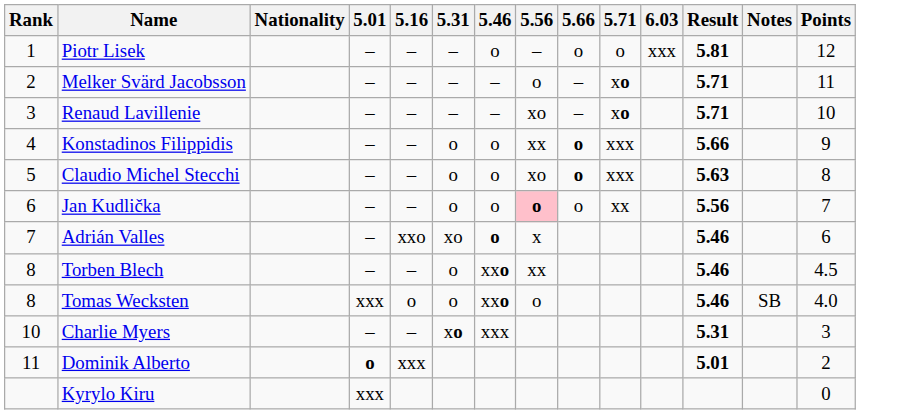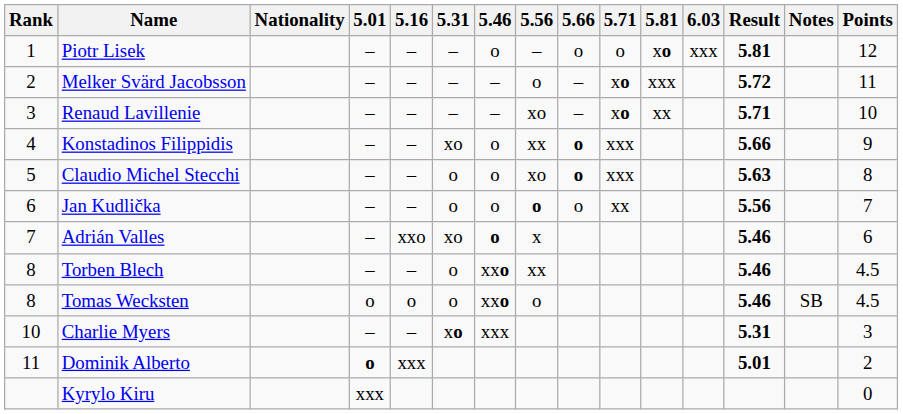 <table class="wikitable sortable" style="text-align:center; font-size:95%">
 <tr>
 <th>Rank</th>
 <th>Name</th>
 <th>Nationality</th>
 <th>5.01</th>
 <th>5.16</th>
 <th>5.31</th>
 <th>5.46</th>
 <th>5.56</th>
 <th>5.66</th>
 <th>5.71</th>
+<th>5.81</th>
 <th>6.03</th>
 <th>Result</th>
 <th>Notes</th>
 <th>Points</th>
 </tr>
 <tr>
 <td>1</td>
 <td align=left><a href='#'>Piotr Lisek</a></td>
 <td align=left></td>
 <td>–</td>
 <td>–</td>
 <td>–</td>
 <td>o</td>
 <td>–</td>
 <td>o</td>
 <td>o</td>
+<td>x<strong>o</strong></td>
 <td>xxx</td>
 <td><strong>5.81</strong></td>
 <td></td>
 <td>12</td>
 </tr>
 <tr>
 <td>2</td>
 <td align=left><a href='#'>Melker Svärd Jacobsson</a></td>
 <td align=left></td>
 <td>–</td>
 <td>–</td>
 <td>–</td>
 <td>–</td>
 <td>o</td>
 <td>–</td>
 <td>x<strong>o</strong></td>
+<td>xxx</td>
 <td></td>
-<td><strong>5.71</strong></td>
+<td><strong>5.72</strong></td>
 <td></td>
 <td>11</td>
 </tr>
 <tr>
 <td>3</td>
 <td align=left><a href='#'>Renaud Lavillenie</a></td>
 <td align=left></td>
 <td>–</td>
 <td>–</td>
 <td>–</td>
 <td>–</td>
 <td>xo</td>
 <td>–</td>
 <td>x<strong>o</strong></td>
+<td>xx</td>
 <td></td>
 <td><strong>5.71</strong></td>
 <td></td>
 <td>10</td>
 </tr>
 <tr>
 <td>4</td>
 <td align=left><a href='#'>Konstadinos Filippidis</a></td>
 <td align=left></td>
 <td>–</td>
 <td>–</td>
-<td>o</td>
+<td>xo</td>
 <td>o</td>
 <td>xx</td>
 <td><strong>o</strong></td>
 <td>xxx</td>
+<td></td>
 <td></td>
 <td><strong>5.66</strong></td>
 <td></td>
 <td>9</td>
 </tr>
 <tr>
 <td>5</td>
 <td align=left><a href='#'>Claudio Michel Stecchi</a></td>
 <td align=left></td>
 <td>–</td>
 <td>–</td>
 <td>o</td>
 <td>o</td>
 <td>xo</td>
 <td><strong>o</strong></td>
 <td>xxx</td>
 <td></td>
+<td></td>
 <td><strong>5.63</strong></td>
 <td></td>
 <td>8</td>
 </tr>
 <tr>
 <td>6</td>
 <td align=left><a href='#'>Jan Kudlička</a></td>
 <td align=left></td>
 <td>–</td>
 <td>–</td>
 <td>o</td>
 <td>o</td>
-<td style="background: pink;"><strong>o</strong></td>
+<td><strong>o</strong></td>
 <td>o</td>
 <td>xx</td>
+<td></td>
 <td></td>
 <td><strong>5.56</strong></td>
 <td></td>
 <td>7</td>
 </tr>
 <tr>
 <td>7</td>
 <td align=left><a href='#'>Adrián Valles</a></td>
 <td align=left></td>
 <td>–</td>
 <td>xxo</td>
 <td>xo</td>
 <td><strong>o</strong></td>
 <td>x</td>
+<td></td>
 <td></td>
 <td></td>
 <td></td>
 <td><strong>5.46</strong></td>
 <td></td>
 <td>6</td>
 </tr>
 <tr>
 <td>8</td>
 <td align=left><a href='#'>Torben Blech</a></td>
 <td align=left></td>
 <td>–</td>
 <td>–</td>
 <td>o</td>
 <td>xx<strong>o</strong></td>
 <td>xx</td>
 <td></td>
 <td></td>
 <td></td>
+<td></td>
 <td><strong>5.46</strong></td>
 <td></td>
 <td>4.5</td>
 </tr>
 <tr>
 <td>8</td>
 <td align=left><a href='#'>Tomas Wecksten</a></td>
 <td align=left></td>
-<td>xxx</td>
+<td>o</td>
 <td>o</td>
 <td>o</td>
 <td>xx<strong>o</strong></td>
 <td>o</td>
 <td></td>
 <td></td>
 <td></td>
+<td></td>
 <td><strong>5.46</strong></td>
 <td>SB</td>
-<td>4.0</td>
+<td>4.5</td>
 </tr>
 <tr>
 <td>10</td>
 <td align=left><a href='#'>Charlie Myers</a></td>
 <td align=left></td>
 <td>–</td>
 <td>–</td>
 <td>x<strong>o</strong></td>
 <td>xxx</td>
+<td></td>
 <td></td>
 <td></td>
 <td></td>
 <td></td>
 <td><strong>5.31</strong></td>
 <td></td>
 <td>3</td>
 </tr>
 <tr>
 <td>11</td>
 <td align=left><a href='#'>Dominik Alberto</a></td>
 <td align=left></td>
 <td><strong>o</strong></td>
 <td>xxx</td>
+<td></td>
 <td></td>
 <td></td>
 <td></td>
 <td></td>
 <td></td>
 <td></td>
 <td><strong>5.01</strong></td>
 <td></td>
 <td>2</td>
 </tr>
 <tr>
 <td></td>
 <td align=left><a href='#'>Kyrylo Kiru</a></td>
 <td align=left></td>
 <td>xxx</td>
 <td></td>
 <td></td>
 <td></td>
 <td></td>
 <td></td>
 <td></td>
 <td></td>
+<td></td>
 <td><strong></strong></td>
 <td></td>
 <td>0</td>
 </tr>
 </table>
